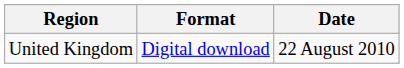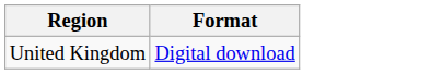 <table class="wikitable">
 <tr>
 <th>Region</th>
 <th>Format</th>
-<th>Date</th>
 </tr>
 <tr>
 <td>United Kingdom</td>
 <td><a href='#'>Digital download</a></td>
-<td>22 August 2010</td>
 </tr>
 </table>
